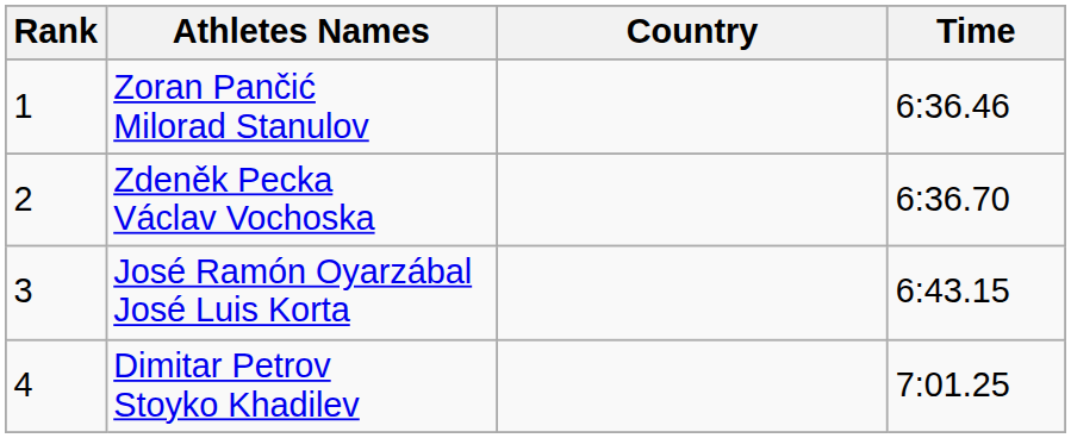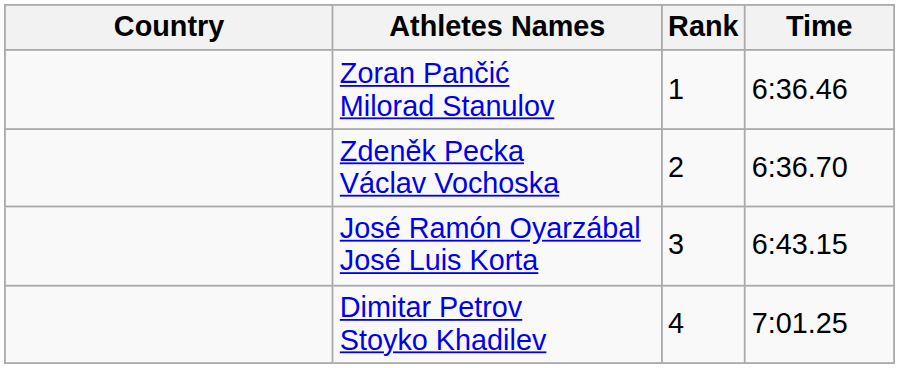 <table class="wikitable">
 <tr>
+<th width=175>Country</th>
+<th width=175>Athletes Names</th>
 <th width=25>Rank</th>
-<th width=175>Athletes Names</th>
-<th width=175>Country</th>
 <th width=75>Time</th>
 </tr>
 <tr>
+<td></td>
+<td><a href='#'>Zoran Pančić</a><br>  <a href='#'>Milorad Stanulov</a></td>
 <td>1</td>
-<td><a href='#'>Zoran Pančić</a><br>  <a href='#'>Milorad Stanulov</a></td>
-<td></td>
 <td>6:36.46</td>
 </tr>
 <tr>
+<td></td>
+<td><a href='#'>Zdeněk Pecka</a><br> <a href='#'>Václav Vochoska</a></td>
 <td>2</td>
-<td><a href='#'>Zdeněk Pecka</a><br> <a href='#'>Václav Vochoska</a></td>
-<td></td>
 <td>6:36.70</td>
 </tr>
 <tr>
+<td></td>
+<td><a href='#'>José Ramón Oyarzábal</a><br><a href='#'>José Luis Korta</a></td>
 <td>3</td>
-<td><a href='#'>José Ramón Oyarzábal</a><br><a href='#'>José Luis Korta</a></td>
-<td></td>
 <td>6:43.15</td>
 </tr>
 <tr>
+<td></td>
+<td><a href='#'>Dimitar Petrov</a><br><a href='#'>Stoyko Khadilev</a></td>
 <td>4</td>
-<td><a href='#'>Dimitar Petrov</a><br><a href='#'>Stoyko Khadilev</a></td>
-<td></td>
 <td>7:01.25</td>
 </tr>
 </table>
